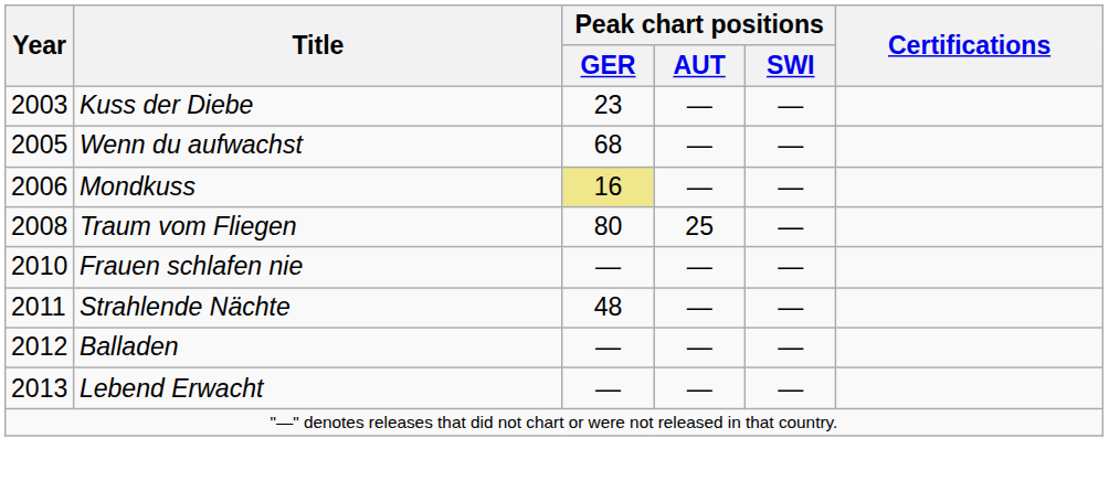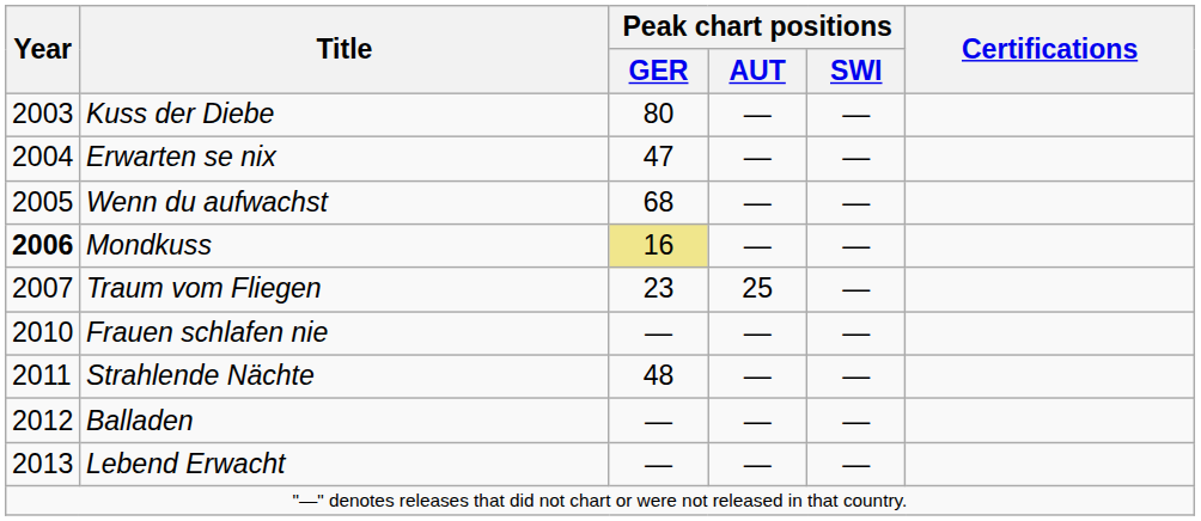 <table class="wikitable">
 <tr>
 <th rowspan="2">Year</th>
 <th width="300" rowspan="2">Title</th>
 <th colspan="3">Peak chart positions</th>
 <th width="160" rowspan="2"><a href='#'>Certifications</a></th>
 </tr>
 <tr>
 <th width="50"><a href='#'>GER</a></th>
 <th width="50"><a href='#'>AUT</a></th>
 <th width="50"><a href='#'>SWI</a></th>
 </tr>
 <tr>
 <td>2003</td>
 <td><em>Kuss der Diebe</em></td>
-<td align="center">23</td>
+<td align="center">80</td>
+<td align="center">—</td>
+<td align="center">—</td>
+<td></td>
+</tr>
+<tr>
+<td>2004</td>
+<td><em>Erwarten se nix</em></td>
+<td align="center">47</td>
 <td align="center">—</td>
 <td align="center">—</td>
 <td></td>
 </tr>
 <tr>
 <td>2005</td>
 <td><em>Wenn du aufwachst</em></td>
 <td align="center">68</td>
 <td align="center">—</td>
 <td align="center">—</td>
 <td></td>
 </tr>
 <tr>
-<td>2006</td>
+<td><strong>2006</strong></td>
 <td><em>Mondkuss</em></td>
 <td align="center" style="background: khaki;">16</td>
 <td align="center">—</td>
 <td align="center">—</td>
 <td></td>
 </tr>
 <tr>
-<td>2008</td>
+<td>2007</td>
 <td><em>Traum vom Fliegen</em></td>
-<td align="center">80</td>
+<td align="center">23</td>
 <td align="center">25</td>
 <td align="center">—</td>
 <td></td>
 </tr>
 <tr>
 <td>2010</td>
 <td><em>Frauen schlafen nie</em></td>
 <td align="center">—</td>
 <td align="center">—</td>
 <td align="center">—</td>
 <td></td>
 </tr>
 <tr>
 <td>2011</td>
 <td><em>Strahlende Nächte</em></td>
 <td align="center">48</td>
 <td align="center">—</td>
 <td align="center">—</td>
 <td></td>
 </tr>
 <tr>
 <td>2012</td>
 <td><em>Balladen</em></td>
 <td align="center">—</td>
 <td align="center">—</td>
 <td align="center">—</td>
 <td></td>
 </tr>
 <tr>
 <td>2013</td>
 <td><em>Lebend Erwacht</em></td>
 <td align="center">—</td>
 <td align="center">—</td>
 <td align="center">—</td>
 <td></td>
 </tr>
 <tr>
 <td colspan="6" style="text-align:center; font-size:8pt;">"—" denotes releases that did not chart or were not released in that country.</td>
 </tr>
 </table>
